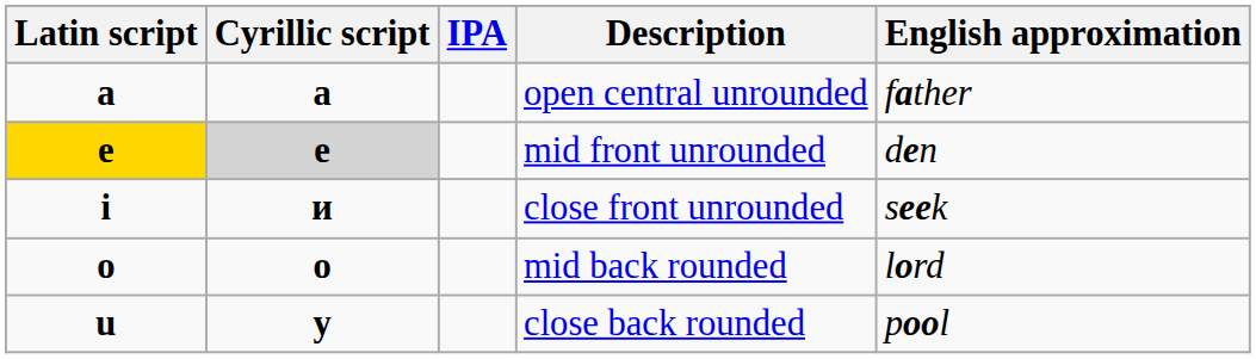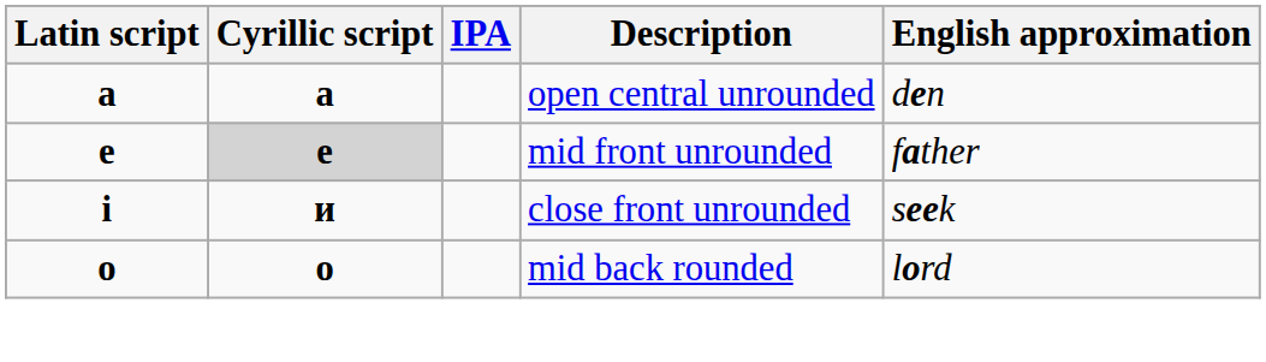 <table class="wikitable">
 <tr>
 <th><strong>Latin script</strong></th>
 <th><strong>Cyrillic script</strong></th>
 <th><strong><a href='#'>IPA</a></strong></th>
 <th><strong>Description</strong></th>
 <th><strong>English approximation</strong></th>
 </tr>
 <tr>
 <td style="text-align:center;"><strong>a</strong></td>
 <td style="text-align:center;"><strong>а</strong></td>
 <td style="text-align:center;"></td>
 <td><a href='#'>open central unrounded</a></td>
-<td><em>f<strong>a</strong>ther</em></td>
+<td><em>d<strong>e</strong>n</em></td>
 </tr>
 <tr>
-<td style="background: gold; text-align:center;"><strong>e</strong></td>
+<td style="text-align:center;"><strong>e</strong></td>
 <td style="background: lightgrey; text-align:center;"><strong>е</strong></td>
 <td style="text-align:center;"></td>
 <td><a href='#'>mid front unrounded</a></td>
-<td><em>d<strong>e</strong>n</em></td>
+<td><em>f<strong>a</strong>ther</em></td>
 </tr>
 <tr>
 <td style="text-align:center;"><strong>i</strong></td>
 <td style="text-align:center;"><strong>и</strong></td>
 <td style="text-align:center;"></td>
 <td><a href='#'>close front unrounded</a></td>
 <td><em>s<strong>ee</strong>k</em></td>
 </tr>
 <tr>
 <td style="text-align:center;"><strong>o</strong></td>
 <td style="text-align:center;"><strong>о</strong></td>
 <td style="text-align:center;"></td>
 <td><a href='#'>mid back rounded</a></td>
 <td><em>l<strong>o</strong>rd</em></td>
 </tr>
-<tr>
-<td style="text-align:center;"><strong>u</strong></td>
-<td style="text-align:center;"><strong>у</strong></td>
-<td style="text-align:center;"></td>
-<td><a href='#'>close back rounded</a></td>
-<td><em>p<strong>oo</strong>l</em></td>
-</tr>
 </table>
